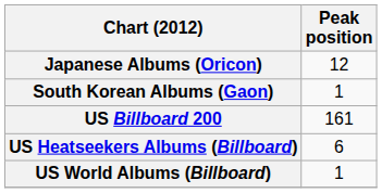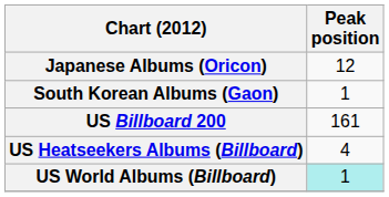 <table class="wikitable plainrowheaders sortable">
 <tr>
 <th>Chart (2012)</th>
 <th>Peak<br>position</th>
 </tr>
 <tr>
 <th scope="row">Japanese Albums (<a href='#'>Oricon</a>)</th>
 <td align="center">12</td>
 </tr>
 <tr>
 <th scope="row">South Korean Albums (<a href='#'>Gaon</a>)</th>
 <td align="center">1</td>
 </tr>
 <tr>
 <th scope="row">US <a href='#'><em>Billboard</em> 200</a></th>
 <td align="center">161</td>
 </tr>
 <tr>
 <th scope="row">US <a href='#'>Heatseekers Albums</a> (<em><a href='#'>Billboard</a></em>)</th>
-<td align="center">6</td>
+<td align="center">4</td>
 </tr>
 <tr>
 <th scope="row">US World Albums (<em>Billboard</em>)</th>
-<td align="center">1</td>
+<td align="center" style="background: paleturquoise;">1</td>
 </tr>
 <tr>
 </tr>
 </table>
